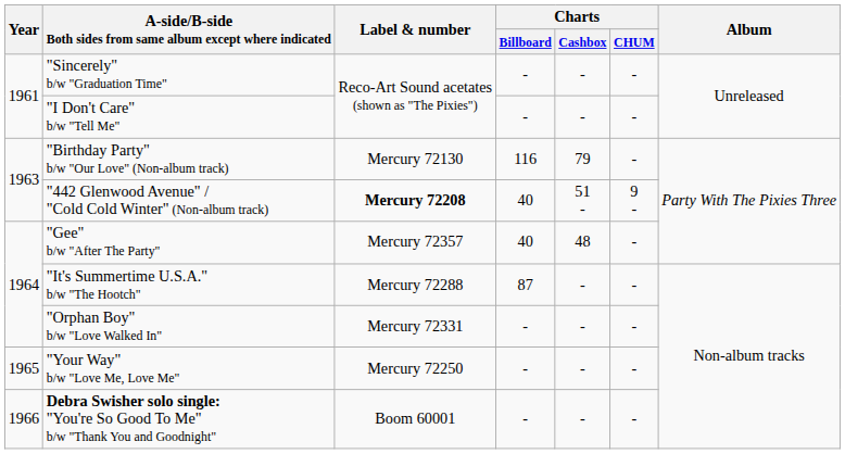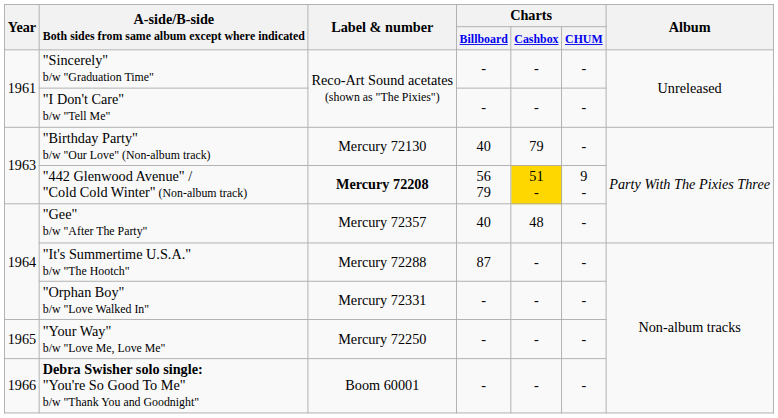 <table class="wikitable">
 <tr>
 <th style="text-align:center;" rowspan="2">Year</th>
 <th style="text-align:center" rowspan="2">A-side/B-side<br><small>Both sides from same album except where indicated</small></th>
 <th style="text-align:center" rowspan="2">Label & number</th>
 <th style="text-align:center;" rowspan="1" colspan=3>Charts</th>
 <th style="text-align:center;" rowspan="2">Album</th>
 </tr>
 <tr>
 <th style="text-align:center;"><small><a href='#'>Billboard</a></small></th>
 <th style="text-align:center;"><small><a href='#'>Cashbox</a></small></th>
 <th style="text-align:center;"><small><a href='#'>CHUM</a></small><br></th>
 </tr>
 <tr>
 <td rowspan="2">1961</td>
 <td style="text-align:left;">"Sincerely"<br><small>b/w "Graduation Time"</small></td>
 <td style="text-align:center;" rowspan="2">Reco-Art Sound acetates<br><small> (shown as "The Pixies")</small></td>
 <td style="text-align:center;">-</td>
 <td style="text-align:center;">-</td>
 <td style="text-align:center;">-</td>
 <td style="text-align:center;" rowspan="2">Unreleased</td>
 </tr>
 <tr>
 <td style="text-align:left;">"I Don't Care"<br><small>b/w "Tell Me"</small></td>
 <td style="text-align:center;">-</td>
 <td style="text-align:center;">-</td>
 <td style="text-align:center;">-</td>
 </tr>
 <tr>
 <td rowspan="2">1963</td>
 <td style="text-align:left;">"Birthday Party"<br><small>b/w "Our Love" (Non-album track)</small></td>
 <td style="text-align:center;">Mercury 72130</td>
-<td style="text-align:center;">116</td>
+<td style="text-align:center;">40</td>
 <td style="text-align:center;">79</td>
 <td style="text-align:center;">-</td>
 <td style="text-align:center;" rowspan="3"><em>Party With The Pixies Three</em></td>
 </tr>
 <tr>
 <td style="text-align:left;">"442 Glenwood Avenue" /<br>"Cold Cold Winter"<small> (Non-album track)</small></td>
 <td style="text-align:center;"><strong>Mercury 72208</strong></td>
-<td style="text-align:center;">40</td>
-<td style="text-align:center;">51<br> -</td>
+<td style="text-align:center;">56<br>79</td>
+<td style="background: gold; text-align:center;">51<br> -</td>
 <td style="text-align:center;">9<br> -</td>
 </tr>
 <tr>
 <td rowspan="3">1964</td>
 <td style="text-align:left;">"Gee"<br><small>b/w "After The Party"</small></td>
 <td style="text-align:center;">Mercury 72357</td>
 <td style="text-align:center;">40</td>
 <td style="text-align:center;">48</td>
 <td style="text-align:center;">-</td>
 </tr>
 <tr>
 <td style="text-align:left;">"It's Summertime U.S.A."<br><small>b/w "The Hootch"</small></td>
 <td style="text-align:center;">Mercury 72288</td>
 <td style="text-align:center;">87</td>
 <td style="text-align:center;">-</td>
 <td style="text-align:center;">-</td>
 <td style="text-align:center;" rowspan="4">Non-album tracks</td>
 </tr>
 <tr>
 <td style="text-align:left;">"Orphan Boy"<br><small>b/w "Love Walked In" </small></td>
 <td style="text-align:center;">Mercury 72331</td>
 <td style="text-align:center;">-</td>
 <td style="text-align:center;">-</td>
 <td style="text-align:center;">-</td>
 </tr>
 <tr>
 <td rowspan="1">1965</td>
 <td style="text-align:left;">"Your Way"<br><small>b/w "Love Me, Love Me"</small></td>
 <td style="text-align:center;">Mercury 72250</td>
 <td style="text-align:center;">-</td>
 <td style="text-align:center;">-</td>
 <td style="text-align:center;">-</td>
 </tr>
 <tr>
 <td rowspan="1">1966</td>
 <td style="text-align:left;"><strong>Debra Swisher solo single:</strong><br>"You're So Good To Me"<br><small>b/w "Thank You and Goodnight"</small></td>
 <td style="text-align:center;">Boom 60001</td>
 <td style="text-align:center;">-</td>
 <td style="text-align:center;">-</td>
 <td style="text-align:center;">-</td>
 </tr>
 </table>
